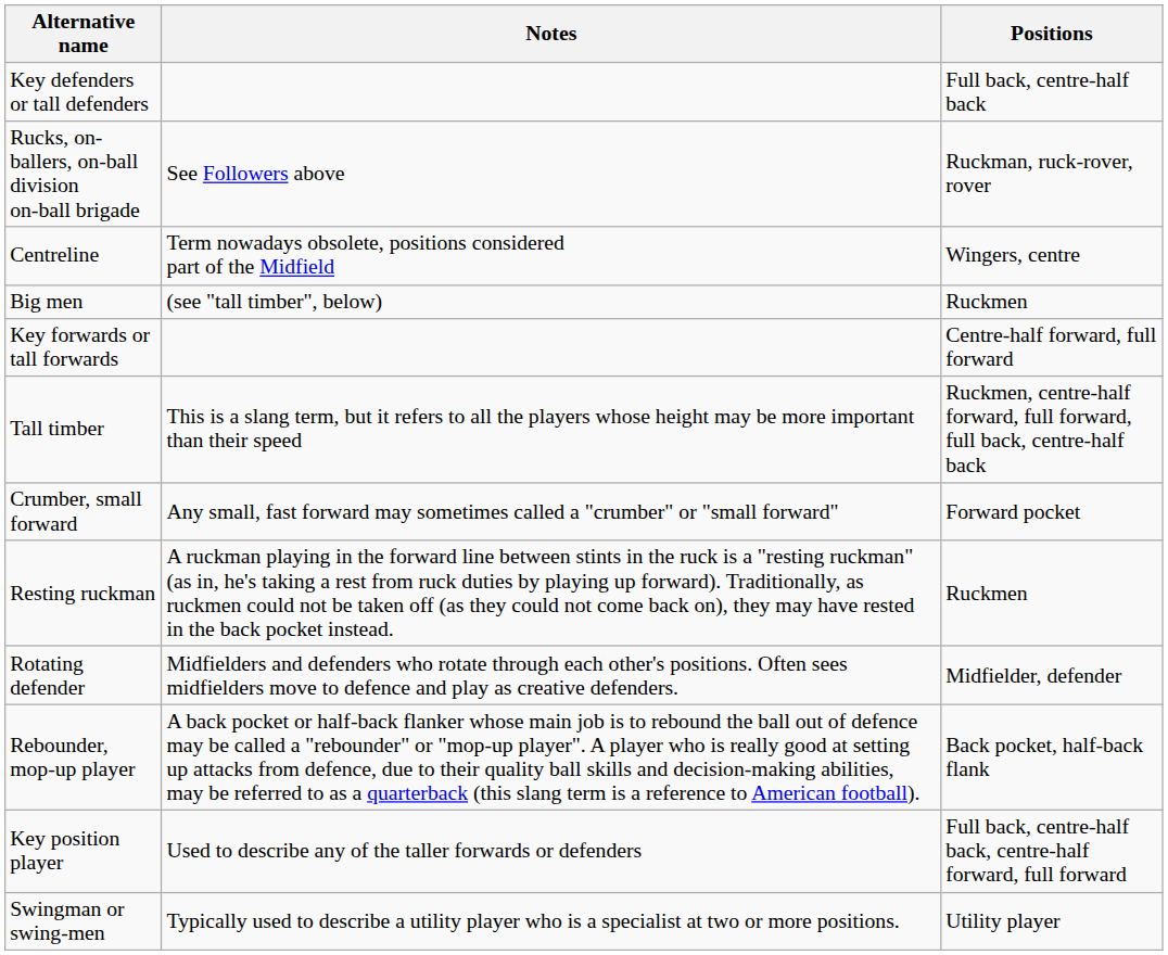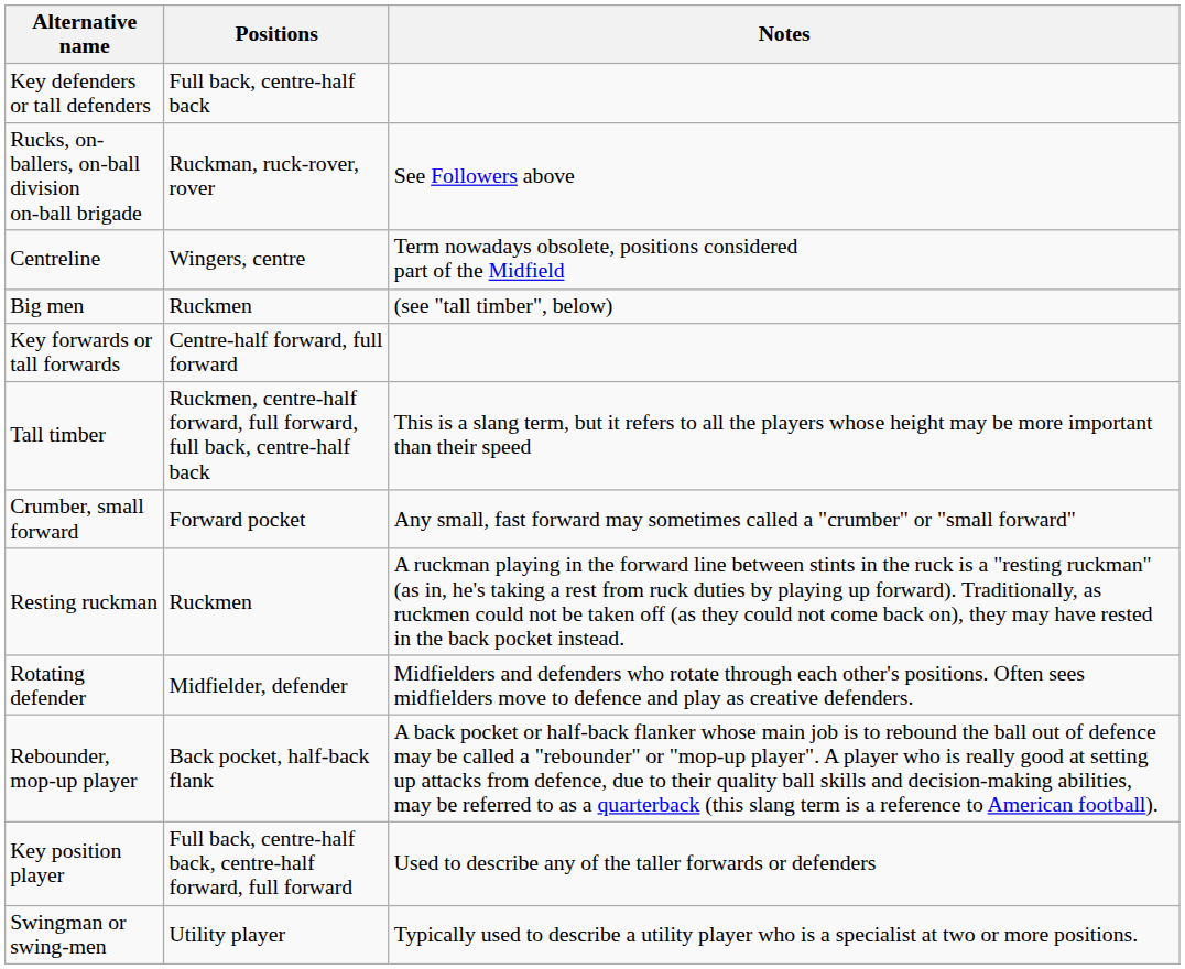 <table class="wikitable">
 <tr>
 <th>Alternative name</th>
+<th>Positions</th>
 <th>Notes</th>
-<th>Positions</th>
 </tr>
 <tr>
 <td>Key defenders or tall defenders</td>
+<td>Full back, centre-half back</td>
 <td></td>
-<td>Full back, centre-half back</td>
 </tr>
 <tr>
 <td>Rucks, on-ballers, on-ball division<br>on-ball brigade</td>
+<td>Ruckman, ruck-rover, rover</td>
 <td>See <a href='#'>Followers</a> above</td>
-<td>Ruckman, ruck-rover, rover</td>
 </tr>
 <tr>
 <td>Centreline</td>
+<td>Wingers, centre</td>
 <td>Term nowadays obsolete, positions considered <br> part of the <a href='#'>Midfield</a></td>
-<td>Wingers, centre</td>
 </tr>
 <tr>
 <td>Big men</td>
+<td>Ruckmen</td>
 <td>(see "tall timber", below)</td>
-<td>Ruckmen</td>
 </tr>
 <tr>
 <td>Key forwards or tall forwards</td>
+<td>Centre-half forward, full forward</td>
 <td></td>
-<td>Centre-half forward, full forward</td>
 </tr>
 <tr>
 <td>Tall timber</td>
+<td>Ruckmen, centre-half forward, full forward, full back, centre-half back</td>
 <td>This is a slang term, but it refers to all the players whose height may be more important than their speed</td>
-<td>Ruckmen, centre-half forward, full forward, full back, centre-half back</td>
 </tr>
 <tr>
 <td>Crumber, small forward</td>
+<td>Forward pocket</td>
 <td>Any small, fast forward may sometimes called a "crumber" or "small forward"</td>
-<td>Forward pocket</td>
 </tr>
 <tr>
 <td>Resting ruckman</td>
+<td>Ruckmen</td>
 <td>A ruckman playing in the forward line between stints in the ruck is a "resting ruckman" (as in, he's taking a rest from ruck duties by playing up forward).  Traditionally, as ruckmen could not be taken off (as they could not come back on), they may have rested in the back pocket instead.</td>
-<td>Ruckmen</td>
 </tr>
 <tr>
 <td>Rotating defender</td>
+<td>Midfielder, defender</td>
 <td>Midfielders and defenders who rotate through each other's positions. Often sees midfielders move to defence and play as creative defenders.</td>
-<td>Midfielder, defender</td>
 </tr>
 <tr>
 <td>Rebounder, mop-up player</td>
+<td>Back pocket, half-back flank</td>
 <td>A back pocket or half-back flanker whose main job is to rebound the ball out of defence may be called a "rebounder" or "mop-up player". A player who is really good at setting up attacks from defence, due to their quality ball skills and decision-making abilities, may be referred to as a <a href='#'>quarterback</a> (this slang term is a reference to <a href='#'>American football</a>).</td>
-<td>Back pocket, half-back flank</td>
 </tr>
 <tr>
 <td>Key position player</td>
+<td>Full back, centre-half back, centre-half forward, full forward</td>
 <td>Used to describe any of the taller forwards or defenders</td>
-<td>Full back, centre-half back, centre-half forward, full forward</td>
 </tr>
 <tr>
 <td>Swingman or swing-men</td>
+<td>Utility player</td>
 <td>Typically used to describe a utility player who is a specialist at two or more positions.</td>
-<td>Utility player</td>
 </tr>
 </table>
